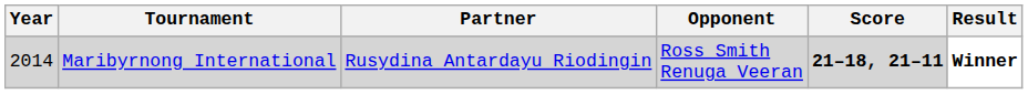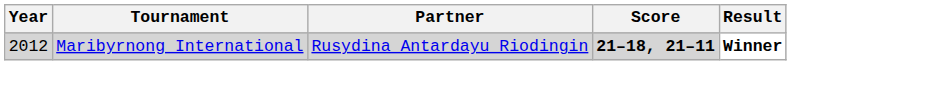 <table class="sortable wikitable" style="font-size: 90%;">
 <tr>
 <th>Year</th>
 <th>Tournament</th>
 <th>Partner</th>
-<th>Opponent</th>
 <th>Score</th>
 <th>Result</th>
 </tr>
 <tr style="background:#D5D5D5">
-<td align="center">2014</td>
+<td align="center">2012</td>
 <td align="left"><a href='#'>Maribyrnong International</a></td>
 <td align="left"> <a href='#'>Rusydina Antardayu Riodingin</a></td>
-<td align="left"> <a href='#'>Ross Smith</a> <br>  <a href='#'>Renuga Veeran</a></td>
 <td align="left"><strong>21–18, 21–11</strong></td>
 <td style="text-align:left; background:white"> <strong>Winner</strong></td>
 </tr>
 </table>
